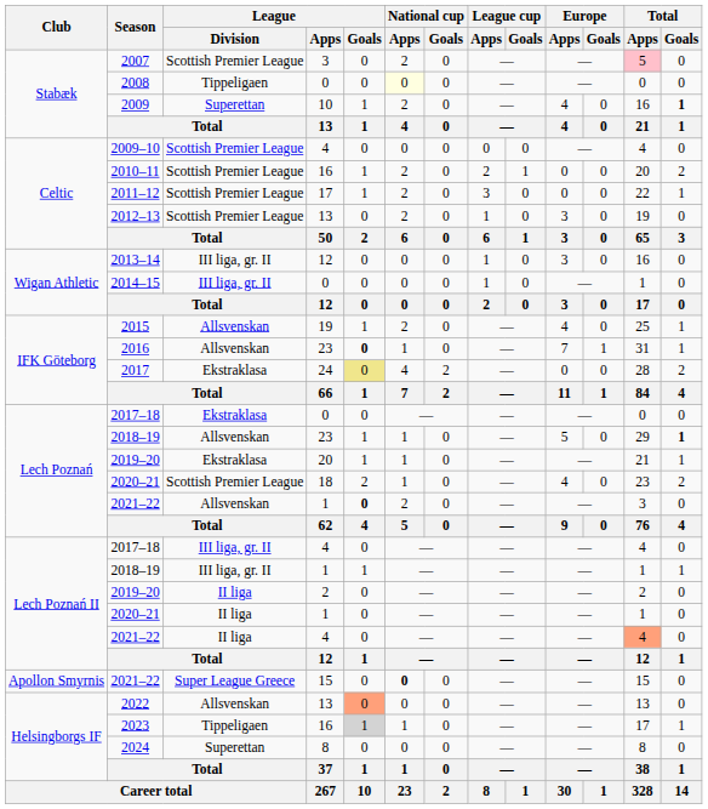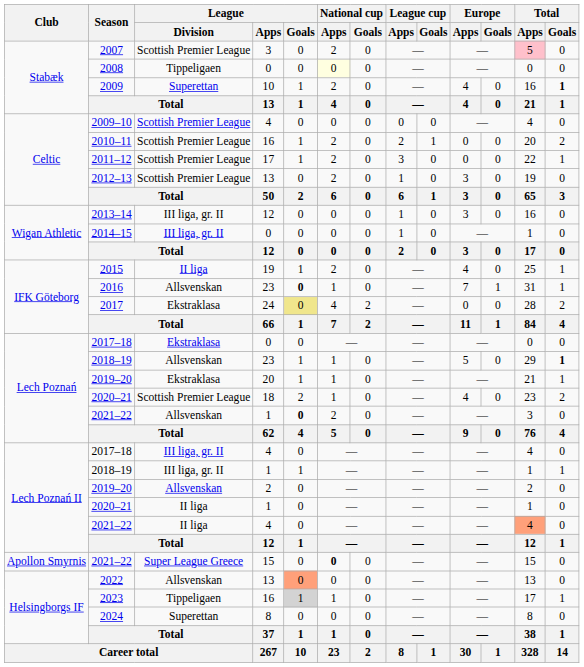 <table class="wikitable" style="text-align:center">
 <tr>
 <th rowspan="2">Club</th>
 <th rowspan="2">Season</th>
 <th colspan="3">League</th>
 <th colspan="2">National cup</th>
 <th colspan="2">League cup</th>
 <th colspan="2">Europe</th>
 <th colspan="2">Total</th>
 </tr>
 <tr>
 <th>Division</th>
 <th>Apps</th>
 <th>Goals</th>
 <th>Apps</th>
 <th>Goals</th>
 <th>Apps</th>
 <th>Goals</th>
 <th>Apps</th>
 <th>Goals</th>
 <th>Apps</th>
 <th>Goals</th>
 </tr>
 <tr>
 <td rowspan="4"><a href='#'>Stabæk</a></td>
 <td><a href='#'>2007</a></td>
 <td>Scottish Premier League</td>
 <td>3</td>
 <td>0</td>
 <td>2</td>
 <td>0</td>
 <td colspan="2">—</td>
 <td colspan="2">—</td>
 <td style="background: pink;">5</td>
 <td>0</td>
 </tr>
 <tr>
 <td><a href='#'>2008</a></td>
 <td>Tippeligaen</td>
 <td>0</td>
 <td>0</td>
 <td style="background: lightyellow;">0</td>
 <td>0</td>
 <td colspan="2">—</td>
 <td colspan="2">—</td>
 <td>0</td>
 <td>0</td>
 </tr>
 <tr>
 <td><a href='#'>2009</a></td>
 <td><a href='#'>Superettan</a></td>
 <td>10</td>
 <td>1</td>
 <td>2</td>
 <td>0</td>
 <td colspan="2">—</td>
 <td>4</td>
 <td>0</td>
 <td>16</td>
 <td><strong>1</strong></td>
 </tr>
 <tr>
 <th colspan="2">Total</th>
 <th>13</th>
 <th>1</th>
 <th>4</th>
 <th>0</th>
 <th colspan="2">—</th>
 <th>4</th>
 <th>0</th>
 <th>21</th>
 <th>1</th>
 </tr>
 <tr>
 <td rowspan="5"><a href='#'>Celtic</a></td>
 <td><a href='#'>2009–10</a></td>
 <td><a href='#'>Scottish Premier League</a></td>
 <td>4</td>
 <td>0</td>
 <td>0</td>
 <td>0</td>
 <td>0</td>
 <td>0</td>
 <td colspan="2">—</td>
 <td>4</td>
 <td>0</td>
 </tr>
 <tr>
 <td><a href='#'>2010–11</a></td>
 <td>Scottish Premier League</td>
 <td>16</td>
 <td>1</td>
 <td>2</td>
 <td>0</td>
 <td>2</td>
 <td>1</td>
 <td>0</td>
 <td>0</td>
 <td>20</td>
 <td>2</td>
 </tr>
 <tr>
 <td><a href='#'>2011–12</a></td>
 <td>Scottish Premier League</td>
 <td>17</td>
 <td>1</td>
 <td>2</td>
 <td>0</td>
 <td>3</td>
 <td>0</td>
 <td>0</td>
 <td>0</td>
 <td>22</td>
 <td>1</td>
 </tr>
 <tr>
 <td><a href='#'>2012–13</a></td>
 <td>Scottish Premier League</td>
 <td>13</td>
 <td>0</td>
 <td>2</td>
 <td>0</td>
 <td>1</td>
 <td>0</td>
 <td>3</td>
 <td>0</td>
 <td>19</td>
 <td>0</td>
 </tr>
 <tr>
 <th colspan="2">Total</th>
 <th>50</th>
 <th>2</th>
 <th>6</th>
 <th>0</th>
 <th>6</th>
 <th>1</th>
 <th>3</th>
 <th>0</th>
 <th>65</th>
 <th>3</th>
 </tr>
 <tr>
 <td rowspan="3"><a href='#'>Wigan Athletic</a></td>
 <td><a href='#'>2013–14</a></td>
 <td>III liga, gr. II</td>
 <td>12</td>
 <td>0</td>
 <td>0</td>
 <td>0</td>
 <td>1</td>
 <td>0</td>
 <td>3</td>
 <td>0</td>
 <td>16</td>
 <td>0</td>
 </tr>
 <tr>
 <td><a href='#'>2014–15</a></td>
 <td><a href='#'>III liga, gr. II</a></td>
 <td>0</td>
 <td>0</td>
 <td>0</td>
 <td>0</td>
 <td>1</td>
 <td>0</td>
 <td colspan="2">—</td>
 <td>1</td>
 <td>0</td>
 </tr>
 <tr>
 <th colspan="2">Total</th>
 <th>12</th>
 <th>0</th>
 <th>0</th>
 <th>0</th>
 <th>2</th>
 <th>0</th>
 <th>3</th>
 <th>0</th>
 <th>17</th>
 <th>0</th>
 </tr>
 <tr>
 <td rowspan="4"><a href='#'>IFK Göteborg</a></td>
 <td><a href='#'>2015</a></td>
-<td><a href='#'>Allsvenskan</a></td>
+<td><a href='#'>II liga</a></td>
 <td>19</td>
 <td>1</td>
 <td>2</td>
 <td>0</td>
 <td colspan="2">—</td>
 <td>4</td>
 <td>0</td>
 <td>25</td>
 <td>1</td>
 </tr>
 <tr>
 <td><a href='#'>2016</a></td>
 <td>Allsvenskan</td>
 <td>23</td>
 <td><strong>0</strong></td>
 <td>1</td>
 <td>0</td>
 <td colspan="2">—</td>
 <td>7</td>
 <td>1</td>
 <td>31</td>
 <td>1</td>
 </tr>
 <tr>
 <td><a href='#'>2017</a></td>
 <td>Ekstraklasa</td>
 <td>24</td>
 <td style="background: khaki;">0</td>
 <td>4</td>
 <td>2</td>
 <td colspan="2">—</td>
 <td>0</td>
 <td>0</td>
 <td>28</td>
 <td>2</td>
 </tr>
 <tr>
 <th colspan="2">Total</th>
 <th>66</th>
 <th>1</th>
 <th>7</th>
 <th>2</th>
 <th colspan="2">—</th>
 <th>11</th>
 <th>1</th>
 <th>84</th>
 <th>4</th>
 </tr>
 <tr>
 <td rowspan="6"><a href='#'>Lech Poznań</a></td>
 <td><a href='#'>2017–18</a></td>
 <td><a href='#'>Ekstraklasa</a></td>
 <td>0</td>
 <td>0</td>
 <td colspan="2">—</td>
 <td colspan="2">—</td>
 <td colspan="2">—</td>
 <td>0</td>
 <td>0</td>
 </tr>
 <tr>
 <td><a href='#'>2018–19</a></td>
 <td>Allsvenskan</td>
 <td>23</td>
 <td>1</td>
 <td>1</td>
 <td>0</td>
 <td colspan="2">—</td>
 <td>5</td>
 <td>0</td>
 <td>29</td>
 <td><strong>1</strong></td>
 </tr>
 <tr>
 <td><a href='#'>2019–20</a></td>
 <td>Ekstraklasa</td>
 <td>20</td>
 <td>1</td>
 <td>1</td>
 <td>0</td>
 <td colspan="2">—</td>
 <td colspan="2">—</td>
 <td>21</td>
 <td>1</td>
 </tr>
 <tr>
 <td><a href='#'>2020–21</a></td>
 <td>Scottish Premier League</td>
 <td>18</td>
 <td>2</td>
 <td>1</td>
 <td>0</td>
 <td colspan="2">—</td>
 <td>4</td>
 <td>0</td>
 <td>23</td>
 <td>2</td>
 </tr>
 <tr>
 <td><a href='#'>2021–22</a></td>
 <td>Allsvenskan</td>
 <td>1</td>
 <td><strong>0</strong></td>
 <td>2</td>
 <td>0</td>
 <td colspan="2">—</td>
 <td colspan="2">—</td>
 <td>3</td>
 <td>0</td>
 </tr>
 <tr>
 <th colspan="2">Total</th>
 <th>62</th>
 <th>4</th>
 <th>5</th>
 <th>0</th>
 <th colspan="2">—</th>
 <th>9</th>
 <th>0</th>
 <th>76</th>
 <th>4</th>
 </tr>
 <tr>
 <td rowspan="6"><a href='#'>Lech Poznań II</a></td>
 <td>2017–18</td>
 <td><a href='#'>III liga, gr. II</a></td>
 <td>4</td>
 <td>0</td>
 <td colspan="2">—</td>
 <td colspan="2">—</td>
 <td colspan="2">—</td>
 <td>4</td>
 <td>0</td>
 </tr>
 <tr>
 <td>2018–19</td>
 <td>III liga, gr. II</td>
 <td>1</td>
 <td>1</td>
 <td colspan="2">—</td>
 <td colspan="2">—</td>
 <td colspan="2">—</td>
 <td>1</td>
 <td>1</td>
 </tr>
 <tr>
 <td><a href='#'>2019–20</a></td>
-<td><a href='#'>II liga</a></td>
+<td><a href='#'>Allsvenskan</a></td>
 <td>2</td>
 <td>0</td>
 <td colspan="2">—</td>
 <td colspan="2">—</td>
 <td colspan="2">—</td>
 <td>2</td>
 <td>0</td>
 </tr>
 <tr>
 <td><a href='#'>2020–21</a></td>
 <td>II liga</td>
 <td>1</td>
 <td>0</td>
 <td colspan="2">—</td>
 <td colspan="2">—</td>
 <td colspan="2">—</td>
 <td>1</td>
 <td>0</td>
 </tr>
 <tr>
 <td><a href='#'>2021–22</a></td>
 <td>II liga</td>
 <td>4</td>
 <td>0</td>
 <td colspan="2">—</td>
 <td colspan="2">—</td>
 <td colspan="2">—</td>
 <td style="background: lightsalmon;">4</td>
 <td>0</td>
 </tr>
 <tr>
 <th colspan="2">Total</th>
 <th>12</th>
 <th>1</th>
 <th colspan="2">—</th>
 <th colspan="2">—</th>
 <th colspan="2">—</th>
 <th>12</th>
 <th>1</th>
 </tr>
 <tr>
 <td><a href='#'>Apollon Smyrnis</a></td>
 <td><a href='#'>2021–22</a></td>
 <td><a href='#'>Super League Greece</a></td>
 <td>15</td>
 <td>0</td>
 <td><strong>0</strong></td>
 <td>0</td>
 <td colspan="2">—</td>
 <td colspan="2">—</td>
 <td>15</td>
 <td>0</td>
 </tr>
 <tr>
 <td rowspan="4"><a href='#'>Helsingborgs IF</a></td>
 <td><a href='#'>2022</a></td>
 <td>Allsvenskan</td>
 <td>13</td>
 <td style="background: lightsalmon;">0</td>
 <td>0</td>
 <td>0</td>
 <td colspan="2">—</td>
 <td colspan="2">—</td>
 <td>13</td>
 <td>0</td>
 </tr>
 <tr>
 <td><a href='#'>2023</a></td>
 <td>Tippeligaen</td>
 <td>16</td>
 <td style="background: lightgrey;">1</td>
 <td>1</td>
 <td>0</td>
 <td colspan="2">—</td>
 <td colspan="2">—</td>
 <td>17</td>
 <td>1</td>
 </tr>
 <tr>
 <td><a href='#'>2024</a></td>
 <td>Superettan</td>
 <td>8</td>
 <td>0</td>
 <td>0</td>
 <td>0</td>
 <td colspan="2">—</td>
 <td colspan="2">—</td>
 <td>8</td>
 <td>0</td>
 </tr>
 <tr>
 <th colspan="2">Total</th>
 <th>37</th>
 <th>1</th>
 <th>1</th>
 <th>0</th>
 <th colspan="2">—</th>
 <th colspan="2">—</th>
 <th>38</th>
 <th>1</th>
 </tr>
 <tr>
 <th colspan="3">Career total</th>
 <th>267</th>
 <th>10</th>
 <th>23</th>
 <th>2</th>
 <th>8</th>
 <th>1</th>
 <th>30</th>
 <th>1</th>
 <th>328</th>
 <th>14</th>
 </tr>
 </table>
